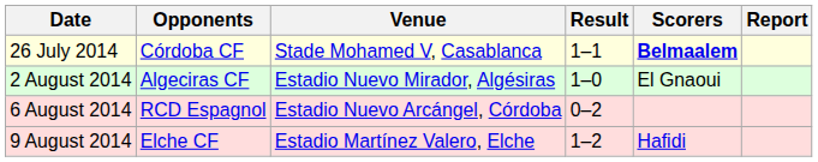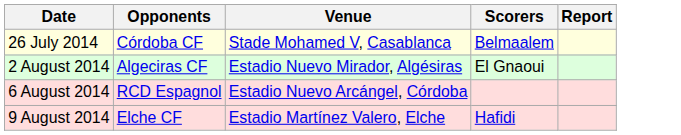 <table class="wikitable">
 <tr>
 <th>Date</th>
 <th>Opponents</th>
 <th>Venue</th>
-<th>Result</th>
 <th>Scorers</th>
 <th>Report</th>
 </tr>
 <tr bgcolor="#ffffdd">
 <td>26 July 2014</td>
 <td rowspan="1"> <a href='#'>Córdoba CF</a></td>
 <td><a href='#'>Stade Mohamed V</a>, <a href='#'>Casablanca</a></td>
-<td>1–1</td>
-<td><strong><a href='#'>Belmaalem</a> </strong></td>
+<td><a href='#'>Belmaalem</a> </td>
 <td></td>
 </tr>
 <tr bgcolor="#ddffdd">
 <td>2 August 2014</td>
 <td rowspan="1"> <a href='#'>Algeciras CF</a></td>
 <td><a href='#'>Estadio Nuevo Mirador</a>, <a href='#'>Algésiras</a></td>
-<td>1–0</td>
 <td>El Gnaoui </td>
 <td></td>
 </tr>
 <tr bgcolor="#ffdddd">
 <td>6 August 2014</td>
 <td rowspan="1"> <a href='#'>RCD Espagnol</a></td>
 <td><a href='#'>Estadio Nuevo Arcángel</a>, <a href='#'>Córdoba</a></td>
-<td>0–2</td>
 <td></td>
 <td></td>
 </tr>
 <tr bgcolor="#ffdddd">
 <td>9 August 2014</td>
 <td rowspan="1"> <a href='#'>Elche CF</a></td>
 <td><a href='#'>Estadio Martínez Valero</a>, <a href='#'>Elche</a></td>
-<td>1–2</td>
 <td><a href='#'>Hafidi</a> </td>
 <td></td>
 </tr>
 </table>
